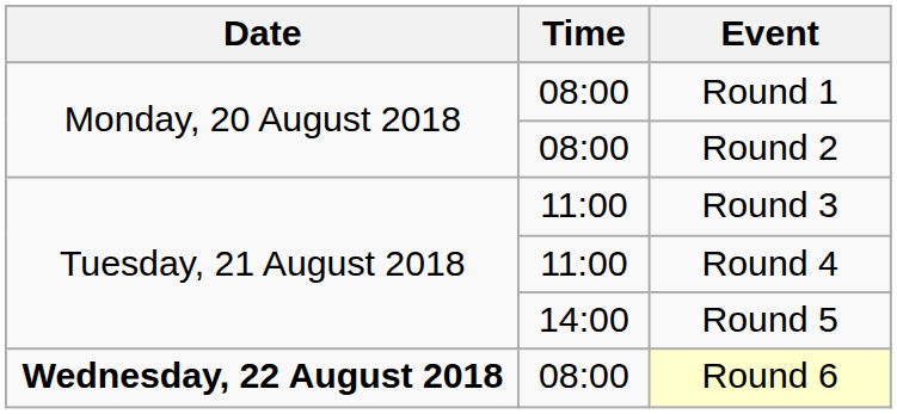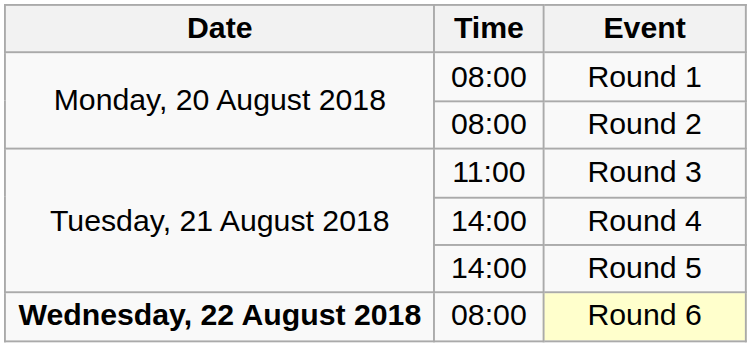 <table class = "wikitable" style="text-align:center;">
 <tr>
 <th width=220>Date</th>
 <th width=50>Time</th>
 <th width=100>Event</th>
 </tr>
 <tr>
 <td rowspan=2>Monday, 20 August 2018</td>
 <td>08:00</td>
 <td>Round 1</td>
 </tr>
 <tr>
 <td>08:00</td>
 <td>Round 2</td>
 </tr>
 <tr>
 <td rowspan=3>Tuesday, 21 August 2018</td>
 <td>11:00</td>
 <td>Round 3</td>
 </tr>
 <tr>
-<td>11:00</td>
+<td>14:00</td>
 <td>Round 4</td>
 </tr>
 <tr>
 <td>14:00</td>
 <td>Round 5</td>
 </tr>
 <tr>
 <td><strong>Wednesday, 22 August 2018</strong></td>
 <td>08:00</td>
 <td bgcolor=ffffcc>Round 6</td>
 </tr>
 </table>
